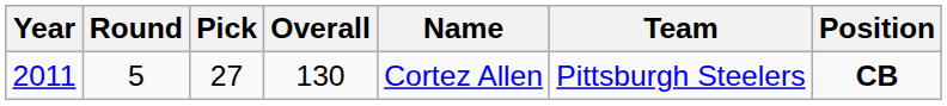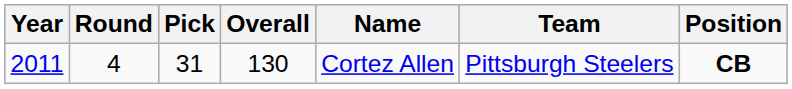 <table class="wikitable sortable" style="text-align:center;">
 <tr>
 <th>Year</th>
 <th>Round</th>
 <th>Pick</th>
 <th>Overall</th>
 <th>Name</th>
 <th>Team</th>
 <th>Position</th>
 </tr>
 <tr>
 <td><a href='#'>2011</a></td>
-<td>5</td>
-<td>27</td>
+<td>4</td>
+<td>31</td>
 <td>130</td>
 <td><a href='#'>Cortez Allen</a></td>
 <td><a href='#'>Pittsburgh Steelers</a></td>
 <td><strong>CB</strong></td>
 </tr>
 </table>
